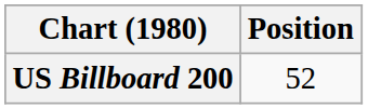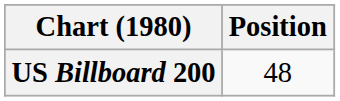 <table class="wikitable plainrowheaders" style="text-align:center">
 <tr>
 <th scope="col">Chart (1980)</th>
 <th scope="col">Position</th>
 </tr>
 <tr>
 <th scope="row">US <em>Billboard</em> 200</th>
-<td>52</td>
+<td>48</td>
 </tr>
 </table>
